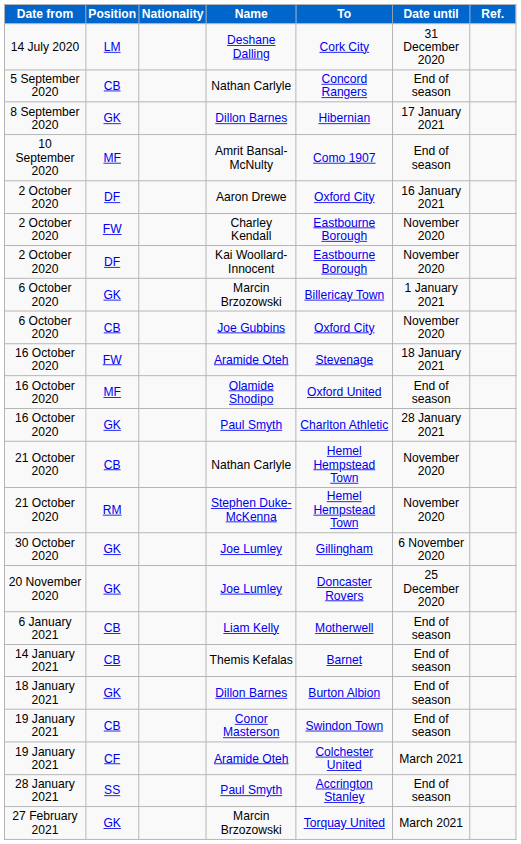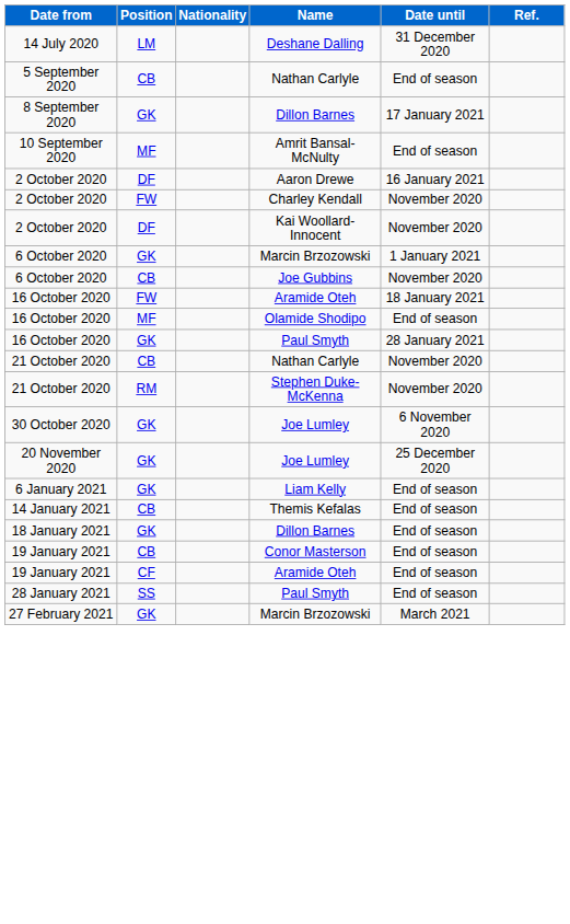 <table class="wikitable" style="text-align:center; font-size:90%; ">
 <tr>
 <th style="background:#0066CC; color:#FFFFFF; width:125px;">Date from</th>
 <th style="background:#0066CC; color:#FFFFFF; width:50px;">Position</th>
 <th style="background:#0066CC; color:#FFFFFF; width:50px;">Nationality</th>
 <th style="background:#0066CC; color:#FFFFFF; width:150px;">Name</th>
-<th style="background:#0066CC; color:#FFFFFF; width:170px;">To</th>
 <th style="background:#0066CC; color:#FFFFFF; width:120px;">Date until</th>
 <th style="background:#0066CC; color:#FFFFFF; width:85px;">Ref.</th>
 </tr>
 <tr>
 <td>14 July 2020</td>
 <td><a href='#'>LM</a></td>
 <td></td>
 <td><a href='#'>Deshane Dalling</a></td>
-<td> <a href='#'>Cork City</a></td>
 <td>31 December 2020</td>
 <td></td>
 </tr>
 <tr>
 <td>5 September 2020</td>
 <td><a href='#'>CB</a></td>
 <td></td>
 <td>Nathan Carlyle</td>
-<td> <a href='#'>Concord Rangers</a></td>
 <td>End of season</td>
 <td></td>
 </tr>
 <tr>
 <td>8 September 2020</td>
 <td><a href='#'>GK</a></td>
 <td></td>
 <td><a href='#'>Dillon Barnes</a></td>
-<td> <a href='#'>Hibernian</a></td>
 <td>17 January 2021</td>
 <td></td>
 </tr>
 <tr>
 <td>10 September 2020</td>
 <td><a href='#'>MF</a></td>
 <td></td>
 <td>Amrit Bansal-McNulty</td>
-<td> <a href='#'>Como 1907</a></td>
 <td>End of season</td>
 <td></td>
 </tr>
 <tr>
 <td>2 October 2020</td>
 <td><a href='#'>DF</a></td>
 <td></td>
 <td>Aaron Drewe</td>
-<td> <a href='#'>Oxford City</a></td>
 <td>16 January 2021</td>
 <td></td>
 </tr>
 <tr>
 <td>2 October 2020</td>
 <td><a href='#'>FW</a></td>
 <td></td>
 <td>Charley Kendall</td>
-<td> <a href='#'>Eastbourne Borough</a></td>
 <td>November 2020</td>
 <td></td>
 </tr>
 <tr>
 <td>2 October 2020</td>
 <td><a href='#'>DF</a></td>
 <td></td>
 <td>Kai Woollard-Innocent</td>
-<td> <a href='#'>Eastbourne Borough</a></td>
 <td>November 2020</td>
 <td></td>
 </tr>
 <tr>
 <td>6 October 2020</td>
 <td><a href='#'>GK</a></td>
 <td></td>
 <td>Marcin Brzozowski</td>
-<td> <a href='#'>Billericay Town</a></td>
 <td>1 January 2021</td>
 <td></td>
 </tr>
 <tr>
 <td>6 October 2020</td>
 <td><a href='#'>CB</a></td>
 <td></td>
 <td><a href='#'>Joe Gubbins</a></td>
-<td> <a href='#'>Oxford City</a></td>
 <td>November 2020</td>
 <td></td>
 </tr>
 <tr>
 <td>16 October 2020</td>
 <td><a href='#'>FW</a></td>
 <td></td>
 <td><a href='#'>Aramide Oteh</a></td>
-<td> <a href='#'>Stevenage</a></td>
 <td>18 January 2021</td>
 <td></td>
 </tr>
 <tr>
 <td>16 October 2020</td>
 <td><a href='#'>MF</a></td>
 <td></td>
 <td><a href='#'>Olamide Shodipo</a></td>
-<td> <a href='#'>Oxford United</a></td>
 <td>End of season</td>
 <td></td>
 </tr>
 <tr>
 <td>16 October 2020</td>
 <td><a href='#'>GK</a></td>
 <td></td>
 <td><a href='#'>Paul Smyth</a></td>
-<td> <a href='#'>Charlton Athletic</a></td>
 <td>28 January 2021</td>
 <td></td>
 </tr>
 <tr>
 <td>21 October 2020</td>
 <td><a href='#'>CB</a></td>
 <td></td>
 <td>Nathan Carlyle</td>
-<td> <a href='#'>Hemel Hempstead Town</a></td>
 <td>November 2020</td>
 <td></td>
 </tr>
 <tr>
 <td>21 October 2020</td>
 <td><a href='#'>RM</a></td>
 <td></td>
 <td><a href='#'>Stephen Duke-McKenna</a></td>
-<td> <a href='#'>Hemel Hempstead Town</a></td>
 <td>November 2020</td>
 <td></td>
 </tr>
 <tr>
 <td>30 October 2020</td>
 <td><a href='#'>GK</a></td>
 <td></td>
 <td><a href='#'>Joe Lumley</a></td>
-<td> <a href='#'>Gillingham</a></td>
 <td>6 November 2020</td>
 <td></td>
 </tr>
 <tr>
 <td>20 November 2020</td>
 <td><a href='#'>GK</a></td>
 <td></td>
 <td><a href='#'>Joe Lumley</a></td>
-<td> <a href='#'>Doncaster Rovers</a></td>
 <td>25 December 2020</td>
 <td></td>
 </tr>
 <tr>
 <td>6 January 2021</td>
-<td><a href='#'>CB</a></td>
+<td><a href='#'>GK</a></td>
 <td></td>
 <td><a href='#'>Liam Kelly</a></td>
-<td> <a href='#'>Motherwell</a></td>
 <td>End of season</td>
 <td></td>
 </tr>
 <tr>
 <td>14 January 2021</td>
 <td><a href='#'>CB</a></td>
 <td></td>
 <td>Themis Kefalas</td>
-<td> <a href='#'>Barnet</a></td>
 <td>End of season</td>
 <td></td>
 </tr>
 <tr>
 <td>18 January 2021</td>
 <td><a href='#'>GK</a></td>
 <td></td>
 <td><a href='#'>Dillon Barnes</a></td>
-<td> <a href='#'>Burton Albion</a></td>
 <td>End of season</td>
 <td></td>
 </tr>
 <tr>
 <td>19 January 2021</td>
 <td><a href='#'>CB</a></td>
 <td></td>
 <td><a href='#'>Conor Masterson</a></td>
-<td> <a href='#'>Swindon Town</a></td>
 <td>End of season</td>
 <td></td>
 </tr>
 <tr>
 <td>19 January 2021</td>
 <td><a href='#'>CF</a></td>
 <td></td>
 <td><a href='#'>Aramide Oteh</a></td>
-<td> <a href='#'>Colchester United</a></td>
-<td>March 2021</td>
+<td>End of season</td>
 <td></td>
 </tr>
 <tr>
 <td>28 January 2021</td>
 <td><a href='#'>SS</a></td>
 <td></td>
 <td><a href='#'>Paul Smyth</a></td>
-<td> <a href='#'>Accrington Stanley</a></td>
 <td>End of season</td>
 <td></td>
 </tr>
 <tr>
 <td>27 February 2021</td>
 <td><a href='#'>GK</a></td>
 <td></td>
 <td>Marcin Brzozowski</td>
-<td> <a href='#'>Torquay United</a></td>
 <td>March 2021</td>
 <td></td>
 </tr>
 </table>
